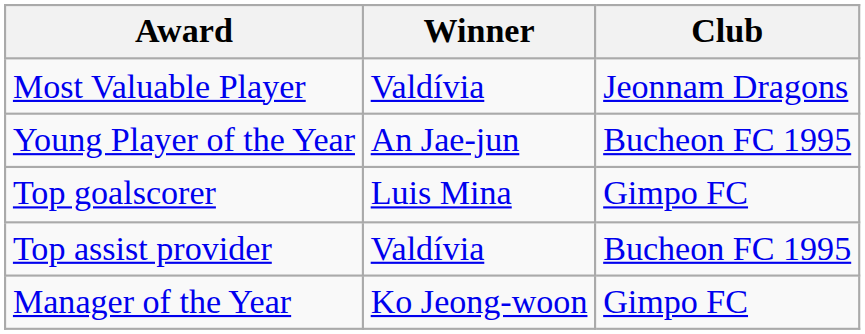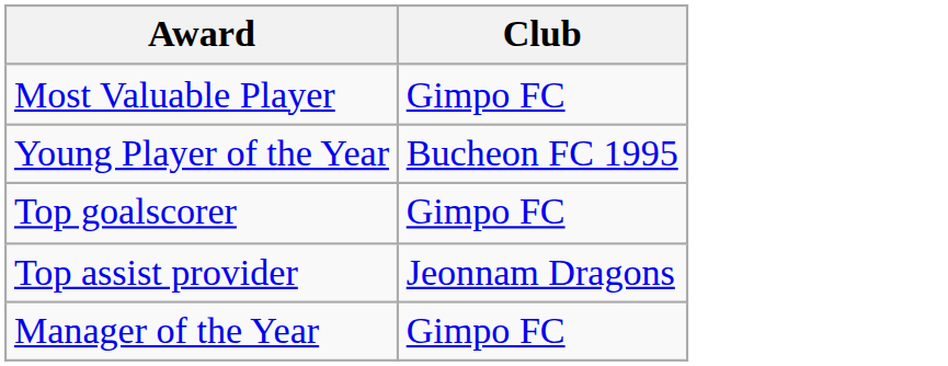 <table class="wikitable">
 <tr>
 <th>Award</th>
-<th>Winner</th>
 <th>Club</th>
 </tr>
 <tr>
 <td><a href='#'>Most Valuable Player</a></td>
-<td> <a href='#'>Valdívia</a></td>
-<td><a href='#'>Jeonnam Dragons</a></td>
+<td><a href='#'>Gimpo FC</a></td>
 </tr>
 <tr>
 <td><a href='#'>Young Player of the Year</a></td>
-<td> <a href='#'>An Jae-jun</a></td>
 <td><a href='#'>Bucheon FC 1995</a></td>
 </tr>
 <tr>
 <td><a href='#'>Top goalscorer</a></td>
-<td> <a href='#'>Luis Mina</a></td>
 <td><a href='#'>Gimpo FC</a></td>
 </tr>
 <tr>
 <td><a href='#'>Top assist provider</a></td>
-<td> <a href='#'>Valdívia</a></td>
-<td><a href='#'>Bucheon FC 1995</a></td>
+<td><a href='#'>Jeonnam Dragons</a></td>
 </tr>
 <tr>
 <td><a href='#'>Manager of the Year</a></td>
-<td> <a href='#'>Ko Jeong-woon</a></td>
 <td><a href='#'>Gimpo FC</a></td>
 </tr>
 </table>
